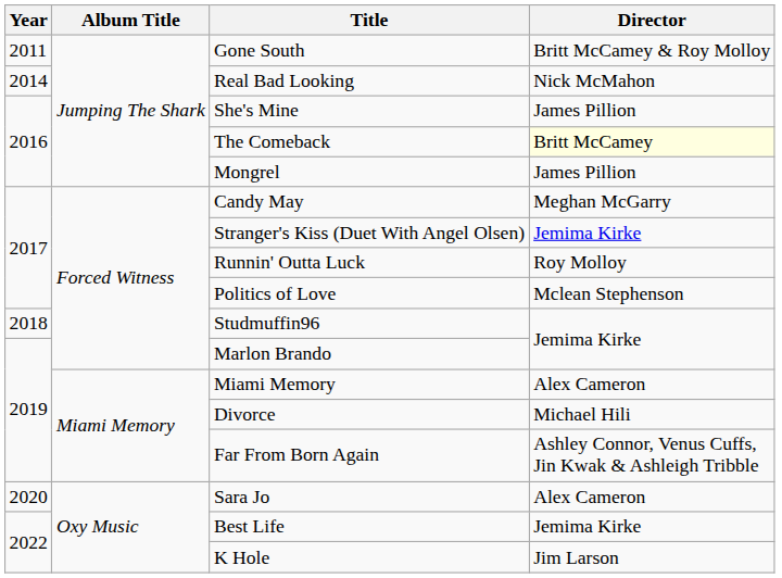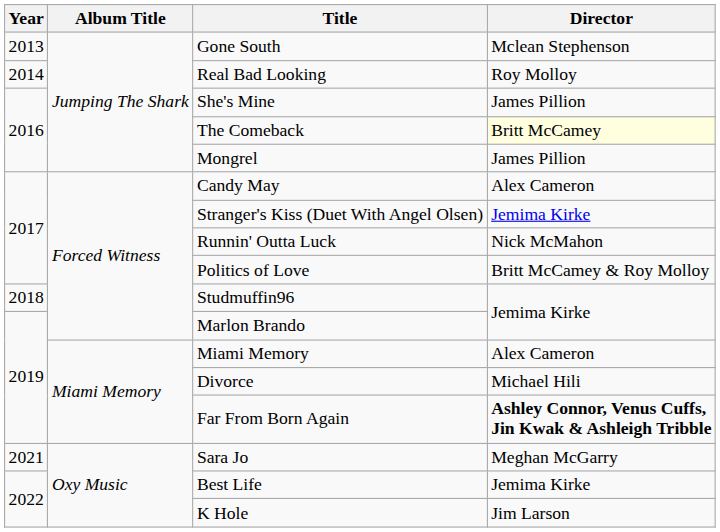 <table class="wikitable">
 <tr>
 <th>Year</th>
 <th>Album Title</th>
 <th>Title</th>
 <th>Director</th>
 </tr>
 <tr>
-<td>2011</td>
+<td>2013</td>
 <td rowspan="5"><em>Jumping The Shark</em></td>
 <td>Gone South</td>
-<td>Britt McCamey & Roy Molloy</td>
+<td>Mclean Stephenson</td>
 </tr>
 <tr>
 <td>2014</td>
 <td>Real Bad Looking</td>
-<td>Nick McMahon</td>
+<td>Roy Molloy</td>
 </tr>
 <tr>
 <td rowspan="3">2016</td>
 <td>She's Mine</td>
 <td>James Pillion</td>
 </tr>
 <tr>
 <td>The Comeback</td>
 <td style="background: lightyellow;">Britt McCamey</td>
 </tr>
 <tr>
 <td>Mongrel</td>
 <td>James Pillion</td>
 </tr>
 <tr>
 <td rowspan="4">2017</td>
 <td rowspan="6"><em>Forced Witness</em></td>
 <td>Candy May</td>
-<td>Meghan McGarry</td>
+<td>Alex Cameron</td>
 </tr>
 <tr>
 <td>Stranger's Kiss (Duet With Angel Olsen)</td>
 <td><a href='#'>Jemima Kirke</a></td>
 </tr>
 <tr>
 <td>Runnin' Outta Luck</td>
-<td>Roy Molloy</td>
+<td>Nick McMahon</td>
 </tr>
 <tr>
 <td>Politics of Love</td>
-<td>Mclean Stephenson</td>
+<td>Britt McCamey & Roy Molloy</td>
 </tr>
 <tr>
 <td>2018</td>
 <td>Studmuffin96</td>
 <td rowspan="2">Jemima Kirke</td>
 </tr>
 <tr>
 <td rowspan="4">2019</td>
 <td>Marlon Brando</td>
 </tr>
 <tr>
 <td rowspan="3"><em>Miami Memory</em></td>
 <td>Miami Memory</td>
 <td>Alex Cameron</td>
 </tr>
 <tr>
 <td>Divorce</td>
 <td>Michael Hili</td>
 </tr>
 <tr>
 <td>Far From Born Again</td>
-<td>Ashley Connor, Venus Cuffs, <br>Jin Kwak & Ashleigh Tribble</td>
+<td><strong>Ashley Connor, Venus Cuffs, <br>Jin Kwak & Ashleigh Tribble</strong></td>
 </tr>
 <tr>
-<td>2020</td>
+<td>2021</td>
 <td rowspan="3"><em>Oxy Music</em></td>
 <td>Sara Jo</td>
-<td>Alex Cameron</td>
+<td>Meghan McGarry</td>
 </tr>
 <tr>
 <td rowspan="2">2022</td>
 <td>Best Life</td>
 <td>Jemima Kirke</td>
 </tr>
 <tr>
 <td>K Hole</td>
 <td>Jim Larson</td>
 </tr>
 </table>
